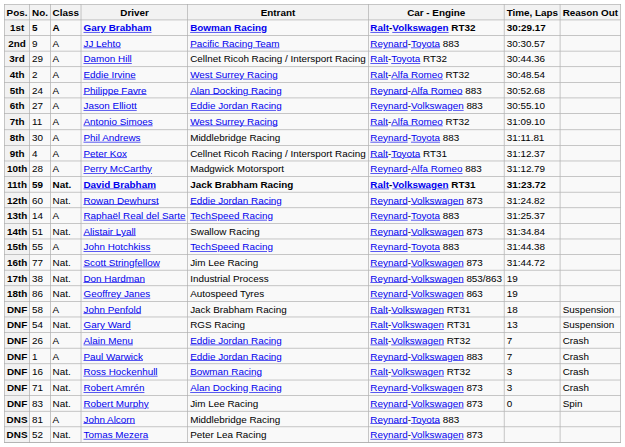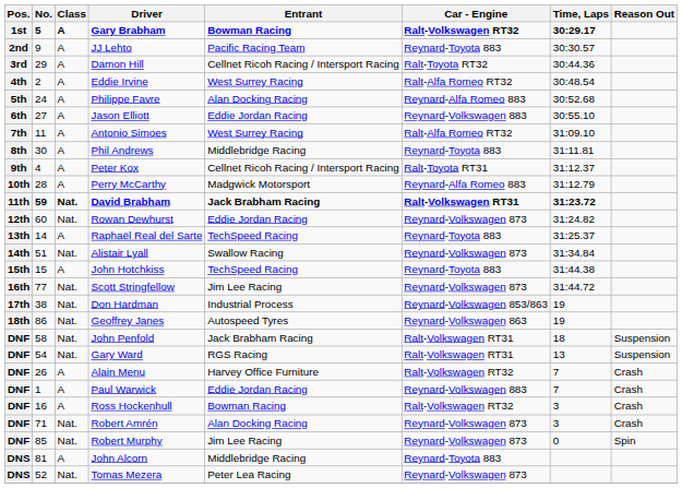 <table class="wikitable sortable" style="font-size: 95%">
 <tr>
 <th>Pos.</th>
 <th>No.</th>
 <th>Class</th>
 <th>Driver</th>
 <th>Entrant</th>
 <th>Car - Engine</th>
 <th>Time, Laps</th>
 <th>Reason Out</th>
 </tr>
 <tr>
 <th><strong>1st</strong></th>
 <td><strong>5</strong></td>
 <td><strong>A</strong></td>
 <td> <strong><a href='#'>Gary Brabham</a></strong></td>
 <td><strong><a href='#'>Bowman Racing</a></strong></td>
 <td><strong><a href='#'>Ralt</a>-<a href='#'>Volkswagen</a> RT32</strong></td>
 <td><strong>30:29.17</strong></td>
 <td></td>
 </tr>
 <tr>
 <th>2nd</th>
 <td>9</td>
 <td>A</td>
 <td> <a href='#'>JJ Lehto</a></td>
 <td><a href='#'>Pacific Racing Team</a></td>
 <td><a href='#'>Reynard</a>-<a href='#'>Toyota</a> 883</td>
 <td>30:30.57</td>
 <td></td>
 </tr>
 <tr>
 <th>3rd</th>
 <td>29</td>
 <td>A</td>
 <td> <a href='#'>Damon Hill</a></td>
 <td>Cellnet Ricoh Racing / Intersport Racing</td>
 <td><a href='#'>Ralt</a>-<a href='#'>Toyota</a> RT32</td>
 <td>30:44.36</td>
 <td></td>
 </tr>
 <tr>
 <th>4th</th>
 <td>2</td>
 <td>A</td>
 <td> <a href='#'>Eddie Irvine</a></td>
 <td><a href='#'>West Surrey Racing</a></td>
 <td><a href='#'>Ralt</a>-<a href='#'>Alfa Romeo</a> RT32</td>
 <td>30:48.54</td>
 <td></td>
 </tr>
 <tr>
 <th>5th</th>
 <td>24</td>
 <td>A</td>
 <td> <a href='#'>Philippe Favre</a></td>
 <td><a href='#'>Alan Docking Racing</a></td>
 <td><a href='#'>Reynard</a>-<a href='#'>Alfa Romeo</a> 883</td>
 <td>30:52.68</td>
 <td></td>
 </tr>
 <tr>
 <th>6th</th>
 <td>27</td>
 <td>A</td>
 <td> <a href='#'>Jason Elliott</a></td>
 <td><a href='#'>Eddie Jordan Racing</a></td>
 <td><a href='#'>Reynard</a>-<a href='#'>Volkswagen</a> 883</td>
 <td>30:55.10</td>
 <td></td>
 </tr>
 <tr>
 <th>7th</th>
 <td>11</td>
 <td>A</td>
 <td> <a href='#'>Antonio Simoes</a></td>
 <td><a href='#'>West Surrey Racing</a></td>
 <td><a href='#'>Ralt</a>-<a href='#'>Alfa Romeo</a> RT32</td>
 <td>31:09.10</td>
 <td></td>
 </tr>
 <tr>
 <th>8th</th>
 <td>30</td>
 <td>A</td>
 <td> <a href='#'>Phil Andrews</a></td>
 <td>Middlebridge Racing</td>
 <td><a href='#'>Reynard</a>-<a href='#'>Toyota</a> 883</td>
 <td>31:11.81</td>
 <td></td>
 </tr>
 <tr>
 <th>9th</th>
 <td>4</td>
 <td>A</td>
 <td> <a href='#'>Peter Kox</a></td>
 <td>Cellnet Ricoh Racing / Intersport Racing</td>
 <td><a href='#'>Ralt</a>-<a href='#'>Toyota</a> RT31</td>
 <td>31:12.37</td>
 <td></td>
 </tr>
 <tr>
 <th>10th</th>
 <td>28</td>
 <td>A</td>
 <td> <a href='#'>Perry McCarthy</a></td>
 <td>Madgwick Motorsport</td>
 <td><a href='#'>Reynard</a>-<a href='#'>Alfa Romeo</a> 883</td>
 <td>31:12.79</td>
 <td></td>
 </tr>
 <tr>
 <th><strong>11th</strong></th>
 <td><strong>59</strong></td>
 <td><strong>Nat.</strong></td>
 <td> <strong><a href='#'>David Brabham</a></strong></td>
 <td><strong>Jack Brabham Racing</strong></td>
 <td><strong><a href='#'>Ralt</a>-<a href='#'>Volkswagen</a> RT31</strong></td>
 <td><strong>31:23.72</strong></td>
 <td></td>
 </tr>
 <tr>
 <th>12th</th>
 <td>60</td>
 <td>Nat.</td>
 <td> <a href='#'>Rowan Dewhurst</a></td>
 <td><a href='#'>Eddie Jordan Racing</a></td>
 <td><a href='#'>Reynard</a>-<a href='#'>Volkswagen</a> 873</td>
 <td>31:24.82</td>
 <td></td>
 </tr>
 <tr>
 <th>13th</th>
 <td>14</td>
 <td>A</td>
 <td> <a href='#'>Raphaël Real del Sarte</a></td>
 <td><a href='#'>TechSpeed Racing</a></td>
 <td><a href='#'>Reynard</a>-<a href='#'>Toyota</a> 883</td>
 <td>31:25.37</td>
 <td></td>
 </tr>
 <tr>
 <th>14th</th>
 <td>51</td>
 <td>Nat.</td>
 <td> <a href='#'>Alistair Lyall</a></td>
 <td>Swallow Racing</td>
 <td><a href='#'>Reynard</a>-<a href='#'>Volkswagen</a> 873</td>
 <td>31:34.84</td>
 <td></td>
 </tr>
 <tr>
 <th>15th</th>
-<td>55</td>
+<td>15</td>
 <td>A</td>
 <td> <a href='#'>John Hotchkiss</a></td>
 <td><a href='#'>TechSpeed Racing</a></td>
 <td><a href='#'>Reynard</a>-<a href='#'>Toyota</a> 883</td>
 <td>31:44.38</td>
 <td></td>
 </tr>
 <tr>
 <th>16th</th>
 <td>77</td>
 <td>Nat.</td>
 <td> <a href='#'>Scott Stringfellow</a></td>
 <td>Jim Lee Racing</td>
 <td><a href='#'>Reynard</a>-<a href='#'>Volkswagen</a> 873</td>
 <td>31:44.72</td>
 <td></td>
 </tr>
 <tr>
 <th>17th</th>
 <td>38</td>
 <td>Nat.</td>
 <td> <a href='#'>Don Hardman</a></td>
 <td>Industrial Process</td>
 <td><a href='#'>Reynard</a>-<a href='#'>Volkswagen</a> 853/863</td>
 <td>19</td>
 <td></td>
 </tr>
 <tr>
 <th>18th</th>
 <td>86</td>
 <td>Nat.</td>
 <td> <a href='#'>Geoffrey Janes</a></td>
 <td>Autospeed Tyres</td>
 <td><a href='#'>Reynard</a>-<a href='#'>Volkswagen</a> 863</td>
 <td>19</td>
 <td></td>
 </tr>
 <tr>
 <th>DNF</th>
 <td>58</td>
-<td>A</td>
+<td>Nat.</td>
 <td> <a href='#'>John Penfold</a></td>
 <td>Jack Brabham Racing</td>
 <td><a href='#'>Ralt</a>-<a href='#'>Volkswagen</a> RT31</td>
 <td>18</td>
 <td>Suspension</td>
 </tr>
 <tr>
 <th>DNF</th>
 <td>54</td>
 <td>Nat.</td>
 <td> <a href='#'>Gary Ward</a></td>
 <td>RGS Racing</td>
 <td><a href='#'>Ralt</a>-<a href='#'>Volkswagen</a> RT31</td>
 <td>13</td>
 <td>Suspension</td>
 </tr>
 <tr>
 <th>DNF</th>
 <td>26</td>
 <td>A</td>
 <td> <a href='#'>Alain Menu</a></td>
-<td><a href='#'>Eddie Jordan Racing</a></td>
+<td>Harvey Office Furniture</td>
 <td><a href='#'>Ralt</a>-<a href='#'>Volkswagen</a> RT32</td>
 <td>7</td>
 <td>Crash</td>
 </tr>
 <tr>
 <th>DNF</th>
 <td>1</td>
 <td>A</td>
 <td> <a href='#'>Paul Warwick</a></td>
 <td><a href='#'>Eddie Jordan Racing</a></td>
 <td><a href='#'>Reynard</a>-<a href='#'>Volkswagen</a> 883</td>
 <td>7</td>
 <td>Crash</td>
 </tr>
 <tr>
 <th>DNF</th>
 <td>16</td>
-<td>Nat.</td>
+<td>A</td>
 <td> <a href='#'>Ross Hockenhull</a></td>
 <td><a href='#'>Bowman Racing</a></td>
 <td><a href='#'>Ralt</a>-<a href='#'>Volkswagen</a> RT32</td>
 <td>3</td>
 <td>Crash</td>
 </tr>
 <tr>
 <th>DNF</th>
 <td>71</td>
 <td>Nat.</td>
 <td> <a href='#'>Robert Amrén</a></td>
 <td><a href='#'>Alan Docking Racing</a></td>
 <td><a href='#'>Reynard</a>-<a href='#'>Volkswagen</a> 873</td>
 <td>3</td>
 <td>Crash</td>
 </tr>
 <tr>
 <th>DNF</th>
-<td>83</td>
+<td>85</td>
 <td>Nat.</td>
 <td> <a href='#'>Robert Murphy</a></td>
 <td>Jim Lee Racing</td>
 <td><a href='#'>Reynard</a>-<a href='#'>Volkswagen</a> 873</td>
 <td>0</td>
 <td>Spin</td>
 </tr>
 <tr>
 <th>DNS</th>
 <td>81</td>
 <td>A</td>
 <td> <a href='#'>John Alcorn</a></td>
 <td>Middlebridge Racing</td>
 <td><a href='#'>Reynard</a>-<a href='#'>Toyota</a> 883</td>
 <td></td>
 <td></td>
 </tr>
 <tr>
 <th>DNS</th>
 <td>52</td>
 <td>Nat.</td>
 <td> <a href='#'>Tomas Mezera</a></td>
 <td>Peter Lea Racing</td>
 <td><a href='#'>Reynard</a>-<a href='#'>Volkswagen</a> 873</td>
 <td></td>
 <td></td>
 </tr>
 <tr>
 </tr>
 </table>
